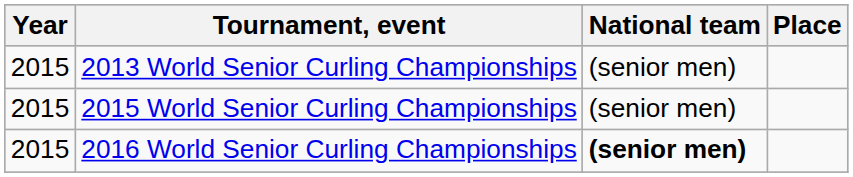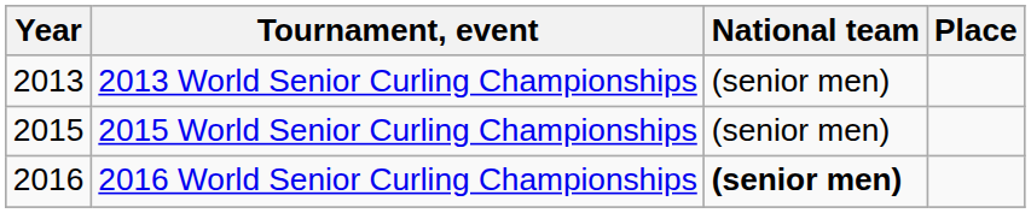 <table class="wikitable">
 <tr>
 <th scope="col">Year</th>
 <th scope="col">Tournament, event</th>
 <th scope="col">National team</th>
 <th scope="col">Place</th>
 </tr>
 <tr>
-<td>2015</td>
+<td>2013</td>
 <td><a href='#'>2013 World Senior Curling Championships</a></td>
 <td> (senior men)</td>
 <td></td>
 </tr>
 <tr>
 <td>2015</td>
 <td><a href='#'>2015 World Senior Curling Championships</a></td>
 <td> (senior men)</td>
 <td></td>
 </tr>
 <tr>
-<td>2015</td>
+<td>2016</td>
 <td><a href='#'>2016 World Senior Curling Championships</a></td>
 <td><strong> (senior men)</strong></td>
 <td></td>
 </tr>
 </table>
